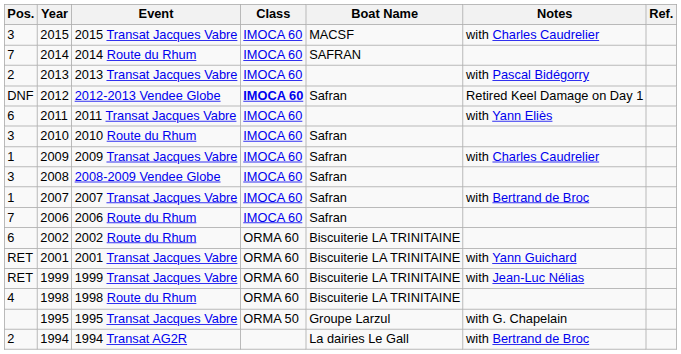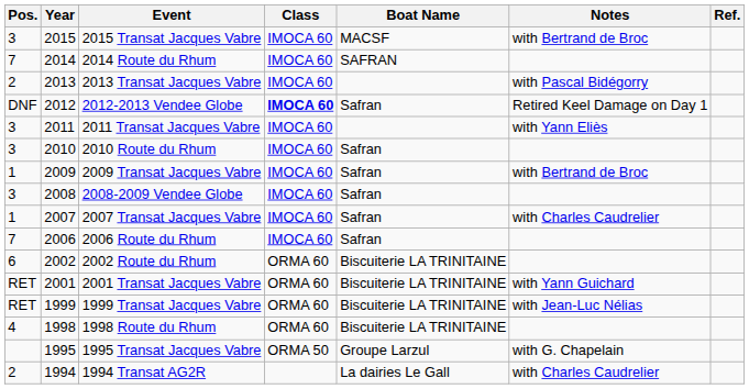 <table class="wikitable sortable">
 <tr>
 <th>Pos.</th>
 <th>Year</th>
 <th>Event</th>
 <th>Class</th>
 <th>Boat Name</th>
 <th>Notes</th>
 <th>Ref.</th>
 </tr>
 <tr>
 <td>3</td>
 <td>2015</td>
 <td>2015 <a href='#'>Transat Jacques Vabre</a></td>
 <td><a href='#'>IMOCA 60</a></td>
 <td>MACSF</td>
-<td>with <a href='#'>Charles Caudrelier</a></td>
+<td>with <a href='#'>Bertrand de Broc</a></td>
 <td></td>
 </tr>
 <tr>
 <td>7</td>
 <td>2014</td>
 <td>2014 <a href='#'>Route du Rhum</a></td>
 <td><a href='#'>IMOCA 60</a></td>
 <td>SAFRAN</td>
 <td></td>
 <td></td>
 </tr>
 <tr>
 <td>2</td>
 <td>2013</td>
 <td>2013 <a href='#'>Transat Jacques Vabre</a></td>
 <td><a href='#'>IMOCA 60</a></td>
 <td></td>
 <td>with <a href='#'>Pascal Bidégorry</a></td>
 <td></td>
 </tr>
 <tr>
 <td>DNF</td>
 <td>2012</td>
 <td><a href='#'>2012-2013 Vendee Globe</a></td>
 <td><strong><a href='#'>IMOCA 60</a></strong></td>
 <td>Safran</td>
 <td>Retired Keel Damage on Day 1</td>
 <td></td>
 </tr>
 <tr>
-<td>6</td>
+<td>3</td>
 <td>2011</td>
 <td>2011 <a href='#'>Transat Jacques Vabre</a></td>
 <td><a href='#'>IMOCA 60</a></td>
 <td></td>
 <td>with <a href='#'>Yann Eliès</a></td>
 <td></td>
 </tr>
 <tr>
 <td>3</td>
 <td>2010</td>
 <td>2010 <a href='#'>Route du Rhum</a></td>
 <td><a href='#'>IMOCA 60</a></td>
 <td>Safran</td>
 <td></td>
 <td></td>
 </tr>
 <tr>
 <td>1</td>
 <td>2009</td>
 <td>2009 <a href='#'>Transat Jacques Vabre</a></td>
 <td><a href='#'>IMOCA 60</a></td>
 <td>Safran</td>
-<td>with <a href='#'>Charles Caudrelier</a></td>
+<td>with <a href='#'>Bertrand de Broc</a></td>
 <td></td>
 </tr>
 <tr>
 <td>3</td>
 <td>2008</td>
 <td><a href='#'>2008-2009 Vendee Globe</a></td>
 <td><a href='#'>IMOCA 60</a></td>
 <td>Safran</td>
 <td></td>
 <td></td>
 </tr>
 <tr>
 <td>1</td>
 <td>2007</td>
 <td>2007 <a href='#'>Transat Jacques Vabre</a></td>
 <td><a href='#'>IMOCA 60</a></td>
 <td>Safran</td>
-<td>with <a href='#'>Bertrand de Broc</a></td>
+<td>with <a href='#'>Charles Caudrelier</a></td>
 <td></td>
 </tr>
 <tr>
 <td>7</td>
 <td>2006</td>
 <td>2006 <a href='#'>Route du Rhum</a></td>
 <td><a href='#'>IMOCA 60</a></td>
 <td>Safran</td>
 <td></td>
 <td></td>
 </tr>
 <tr>
 <td>6</td>
 <td>2002</td>
 <td>2002 <a href='#'>Route du Rhum</a></td>
 <td>ORMA 60</td>
 <td>Biscuiterie LA TRINITAINE</td>
 <td></td>
 <td></td>
 </tr>
 <tr>
 <td>RET</td>
 <td>2001</td>
 <td>2001 <a href='#'>Transat Jacques Vabre</a></td>
 <td>ORMA 60</td>
 <td>Biscuiterie LA TRINITAINE</td>
 <td>with <a href='#'>Yann Guichard</a></td>
 <td></td>
 </tr>
 <tr>
 <td>RET</td>
 <td>1999</td>
 <td>1999 <a href='#'>Transat Jacques Vabre</a></td>
 <td>ORMA 60</td>
 <td>Biscuiterie LA TRINITAINE</td>
 <td>with <a href='#'>Jean-Luc Nélias</a></td>
 <td></td>
 </tr>
 <tr>
 <td>4</td>
 <td>1998</td>
 <td>1998 <a href='#'>Route du Rhum</a></td>
 <td>ORMA 60</td>
 <td>Biscuiterie LA TRINITAINE</td>
 <td></td>
 <td></td>
 </tr>
 <tr>
 <td></td>
 <td>1995</td>
 <td>1995 <a href='#'>Transat Jacques Vabre</a></td>
 <td>ORMA 50</td>
 <td>Groupe Larzul</td>
 <td>with G. Chapelain</td>
 <td></td>
 </tr>
 <tr>
 <td>2</td>
 <td>1994</td>
 <td>1994 <a href='#'>Transat AG2R</a></td>
 <td></td>
 <td>La dairies Le Gall</td>
-<td>with <a href='#'>Bertrand de Broc</a></td>
+<td>with <a href='#'>Charles Caudrelier</a></td>
 <td></td>
 </tr>
 </table>
